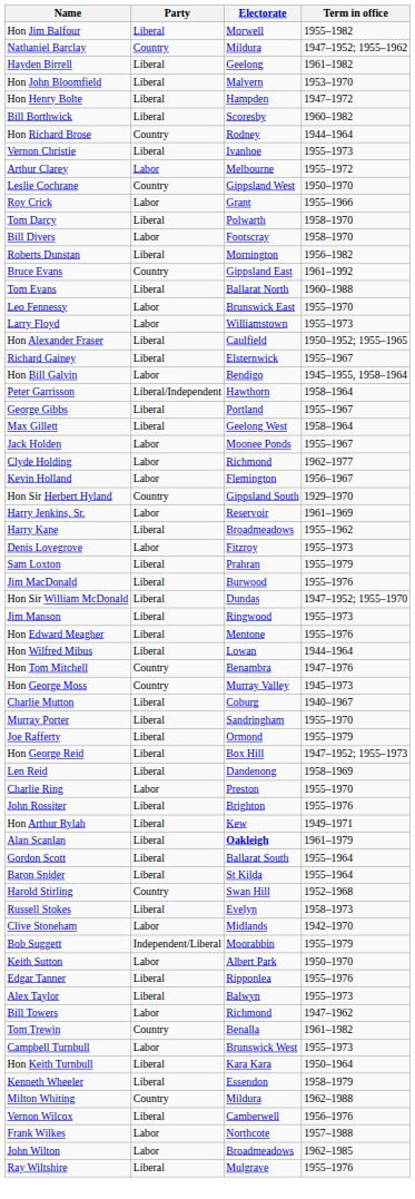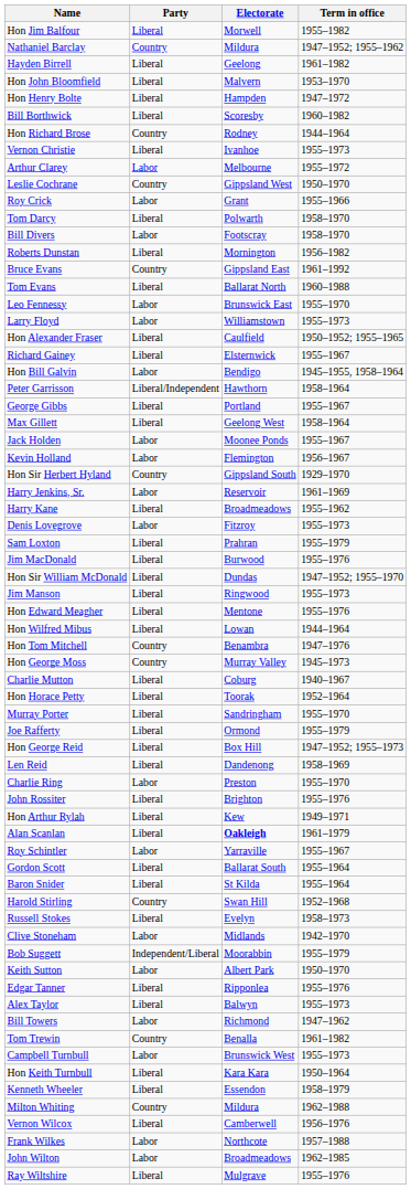 <table class="wikitable sortable">
 <tr>
 <th><strong>Name</strong></th>
 <th><strong>Party</strong></th>
 <th><strong><a href='#'>Electorate</a></strong></th>
 <th><strong>Term in office</strong></th>
 </tr>
 <tr>
 <td>Hon <a href='#'>Jim Balfour</a></td>
 <td><a href='#'>Liberal</a></td>
 <td><a href='#'>Morwell</a></td>
 <td>1955–1982</td>
 </tr>
 <tr>
 <td><a href='#'>Nathaniel Barclay</a></td>
 <td><a href='#'>Country</a></td>
 <td><a href='#'>Mildura</a></td>
 <td>1947–1952; 1955–1962</td>
 </tr>
 <tr>
 <td><a href='#'>Hayden Birrell</a></td>
 <td>Liberal</td>
 <td><a href='#'>Geelong</a></td>
 <td>1961–1982</td>
 </tr>
 <tr>
 <td>Hon <a href='#'>John Bloomfield</a></td>
 <td>Liberal</td>
 <td><a href='#'>Malvern</a></td>
 <td>1953–1970</td>
 </tr>
 <tr>
 <td>Hon <a href='#'>Henry Bolte</a></td>
 <td>Liberal</td>
 <td><a href='#'>Hampden</a></td>
 <td>1947–1972</td>
 </tr>
 <tr>
 <td><a href='#'>Bill Borthwick</a></td>
 <td>Liberal</td>
 <td><a href='#'>Scoresby</a></td>
 <td>1960–1982</td>
 </tr>
 <tr>
 <td>Hon <a href='#'>Richard Brose</a></td>
 <td>Country</td>
 <td><a href='#'>Rodney</a></td>
 <td>1944–1964</td>
 </tr>
 <tr>
 <td><a href='#'>Vernon Christie</a></td>
 <td>Liberal</td>
 <td><a href='#'>Ivanhoe</a></td>
 <td>1955–1973</td>
 </tr>
 <tr>
 <td><a href='#'>Arthur Clarey</a></td>
 <td><a href='#'>Labor</a></td>
 <td><a href='#'>Melbourne</a></td>
 <td>1955–1972</td>
 </tr>
 <tr>
 <td><a href='#'>Leslie Cochrane</a></td>
 <td>Country</td>
 <td><a href='#'>Gippsland West</a></td>
 <td>1950–1970</td>
 </tr>
 <tr>
 <td><a href='#'>Roy Crick</a></td>
 <td>Labor</td>
 <td><a href='#'>Grant</a></td>
 <td>1955–1966</td>
 </tr>
 <tr>
 <td><a href='#'>Tom Darcy</a></td>
 <td>Liberal</td>
 <td><a href='#'>Polwarth</a></td>
 <td>1958–1970</td>
 </tr>
 <tr>
 <td><a href='#'>Bill Divers</a></td>
 <td>Labor</td>
 <td><a href='#'>Footscray</a></td>
 <td>1958–1970</td>
 </tr>
 <tr>
 <td><a href='#'>Roberts Dunstan</a></td>
 <td>Liberal</td>
 <td><a href='#'>Mornington</a></td>
 <td>1956–1982</td>
 </tr>
 <tr>
 <td><a href='#'>Bruce Evans</a></td>
 <td>Country</td>
 <td><a href='#'>Gippsland East</a></td>
 <td>1961–1992</td>
 </tr>
 <tr>
 <td><a href='#'>Tom Evans</a></td>
 <td>Liberal</td>
 <td><a href='#'>Ballarat North</a></td>
 <td>1960–1988</td>
 </tr>
 <tr>
 <td><a href='#'>Leo Fennessy</a></td>
 <td>Labor</td>
 <td><a href='#'>Brunswick East</a></td>
 <td>1955–1970</td>
 </tr>
 <tr>
 <td><a href='#'>Larry Floyd</a></td>
 <td>Labor</td>
 <td><a href='#'>Williamstown</a></td>
 <td>1955–1973</td>
 </tr>
 <tr>
 <td>Hon <a href='#'>Alexander Fraser</a></td>
 <td>Liberal</td>
 <td><a href='#'>Caulfield</a></td>
 <td>1950–1952; 1955–1965</td>
 </tr>
 <tr>
 <td><a href='#'>Richard Gainey</a></td>
 <td>Liberal</td>
 <td><a href='#'>Elsternwick</a></td>
 <td>1955–1967</td>
 </tr>
 <tr>
 <td>Hon <a href='#'>Bill Galvin</a></td>
 <td>Labor</td>
 <td><a href='#'>Bendigo</a></td>
 <td>1945–1955, 1958–1964</td>
 </tr>
 <tr>
 <td><a href='#'>Peter Garrisson</a></td>
 <td>Liberal/Independent</td>
 <td><a href='#'>Hawthorn</a></td>
 <td>1958–1964</td>
 </tr>
 <tr>
 <td><a href='#'>George Gibbs</a></td>
 <td>Liberal</td>
 <td><a href='#'>Portland</a></td>
 <td>1955–1967</td>
 </tr>
 <tr>
 <td><a href='#'>Max Gillett</a></td>
 <td>Liberal</td>
 <td><a href='#'>Geelong West</a></td>
 <td>1958–1964</td>
 </tr>
 <tr>
 <td><a href='#'>Jack Holden</a></td>
 <td>Labor</td>
 <td><a href='#'>Moonee Ponds</a></td>
 <td>1955–1967</td>
 </tr>
 <tr>
-<td><a href='#'>Clyde Holding</a></td>
-<td>Labor</td>
-<td><a href='#'>Richmond</a></td>
-<td>1962–1977</td>
-</tr>
-<tr>
 <td><a href='#'>Kevin Holland</a></td>
 <td>Labor</td>
 <td><a href='#'>Flemington</a></td>
 <td>1956–1967</td>
 </tr>
 <tr>
 <td>Hon Sir <a href='#'>Herbert Hyland</a></td>
 <td>Country</td>
 <td><a href='#'>Gippsland South</a></td>
 <td>1929–1970</td>
 </tr>
 <tr>
 <td><a href='#'>Harry Jenkins, Sr.</a></td>
 <td>Labor</td>
 <td><a href='#'>Reservoir</a></td>
 <td>1961–1969</td>
 </tr>
 <tr>
 <td><a href='#'>Harry Kane</a></td>
 <td>Liberal</td>
 <td><a href='#'>Broadmeadows</a></td>
 <td>1955–1962</td>
 </tr>
 <tr>
 <td><a href='#'>Denis Lovegrove</a></td>
 <td>Labor</td>
 <td><a href='#'>Fitzroy</a></td>
 <td>1955–1973</td>
 </tr>
 <tr>
 <td><a href='#'>Sam Loxton</a></td>
 <td>Liberal</td>
 <td><a href='#'>Prahran</a></td>
 <td>1955–1979</td>
 </tr>
 <tr>
 <td><a href='#'>Jim MacDonald</a></td>
 <td>Liberal</td>
 <td><a href='#'>Burwood</a></td>
 <td>1955–1976</td>
 </tr>
 <tr>
 <td>Hon Sir <a href='#'>William McDonald</a></td>
 <td>Liberal</td>
 <td><a href='#'>Dundas</a></td>
 <td>1947–1952; 1955–1970</td>
 </tr>
 <tr>
 <td><a href='#'>Jim Manson</a></td>
 <td>Liberal</td>
 <td><a href='#'>Ringwood</a></td>
 <td>1955–1973</td>
 </tr>
 <tr>
 <td>Hon <a href='#'>Edward Meagher</a></td>
 <td>Liberal</td>
 <td><a href='#'>Mentone</a></td>
 <td>1955–1976</td>
 </tr>
 <tr>
 <td>Hon <a href='#'>Wilfred Mibus</a></td>
 <td>Liberal</td>
 <td><a href='#'>Lowan</a></td>
 <td>1944–1964</td>
 </tr>
 <tr>
 <td>Hon <a href='#'>Tom Mitchell</a></td>
 <td>Country</td>
 <td><a href='#'>Benambra</a></td>
 <td>1947–1976</td>
 </tr>
 <tr>
 <td>Hon <a href='#'>George Moss</a></td>
 <td>Country</td>
 <td><a href='#'>Murray Valley</a></td>
 <td>1945–1973</td>
 </tr>
 <tr>
 <td><a href='#'>Charlie Mutton</a></td>
 <td>Liberal</td>
 <td><a href='#'>Coburg</a></td>
 <td>1940–1967</td>
 </tr>
 <tr>
+<td>Hon <a href='#'>Horace Petty</a></td>
+<td>Liberal</td>
+<td><a href='#'>Toorak</a></td>
+<td>1952–1964</td>
+</tr>
+<tr>
 <td><a href='#'>Murray Porter</a></td>
 <td>Liberal</td>
 <td><a href='#'>Sandringham</a></td>
 <td>1955–1970</td>
 </tr>
 <tr>
 <td><a href='#'>Joe Rafferty</a></td>
 <td>Liberal</td>
 <td><a href='#'>Ormond</a></td>
 <td>1955–1979</td>
 </tr>
 <tr>
 <td>Hon <a href='#'>George Reid</a></td>
 <td>Liberal</td>
 <td><a href='#'>Box Hill</a></td>
 <td>1947–1952; 1955–1973</td>
 </tr>
 <tr>
 <td><a href='#'>Len Reid</a></td>
 <td>Liberal</td>
 <td><a href='#'>Dandenong</a></td>
 <td>1958–1969</td>
 </tr>
 <tr>
 <td><a href='#'>Charlie Ring</a></td>
 <td>Labor</td>
 <td><a href='#'>Preston</a></td>
 <td>1955–1970</td>
 </tr>
 <tr>
 <td><a href='#'>John Rossiter</a></td>
 <td>Liberal</td>
 <td><a href='#'>Brighton</a></td>
 <td>1955–1976</td>
 </tr>
 <tr>
 <td>Hon <a href='#'>Arthur Rylah</a></td>
 <td>Liberal</td>
 <td><a href='#'>Kew</a></td>
 <td>1949–1971</td>
 </tr>
 <tr>
 <td><a href='#'>Alan Scanlan</a></td>
 <td>Liberal</td>
 <td><strong><a href='#'>Oakleigh</a></strong></td>
 <td>1961–1979</td>
+</tr>
+<tr>
+<td><a href='#'>Roy Schintler</a></td>
+<td>Labor</td>
+<td><a href='#'>Yarraville</a></td>
+<td>1955–1967</td>
 </tr>
 <tr>
 <td><a href='#'>Gordon Scott</a></td>
 <td>Liberal</td>
 <td><a href='#'>Ballarat South</a></td>
 <td>1955–1964</td>
 </tr>
 <tr>
 <td><a href='#'>Baron Snider</a></td>
 <td>Liberal</td>
 <td><a href='#'>St Kilda</a></td>
 <td>1955–1964</td>
 </tr>
 <tr>
 <td><a href='#'>Harold Stirling</a></td>
 <td>Country</td>
 <td><a href='#'>Swan Hill</a></td>
 <td>1952–1968</td>
 </tr>
 <tr>
 <td><a href='#'>Russell Stokes</a></td>
 <td>Liberal</td>
 <td><a href='#'>Evelyn</a></td>
 <td>1958–1973</td>
 </tr>
 <tr>
 <td><a href='#'>Clive Stoneham</a></td>
 <td>Labor</td>
 <td><a href='#'>Midlands</a></td>
 <td>1942–1970</td>
 </tr>
 <tr>
 <td><a href='#'>Bob Suggett</a></td>
 <td>Independent/Liberal </td>
 <td><a href='#'>Moorabbin</a></td>
 <td>1955–1979</td>
 </tr>
 <tr>
 <td><a href='#'>Keith Sutton</a></td>
 <td>Labor</td>
 <td><a href='#'>Albert Park</a></td>
 <td>1950–1970</td>
 </tr>
 <tr>
 <td><a href='#'>Edgar Tanner</a></td>
 <td>Liberal</td>
 <td><a href='#'>Ripponlea</a></td>
 <td>1955–1976</td>
 </tr>
 <tr>
 <td><a href='#'>Alex Taylor</a></td>
 <td>Liberal</td>
 <td><a href='#'>Balwyn</a></td>
 <td>1955–1973</td>
 </tr>
 <tr>
 <td><a href='#'>Bill Towers</a></td>
 <td>Labor</td>
 <td><a href='#'>Richmond</a></td>
 <td>1947–1962</td>
 </tr>
 <tr>
 <td><a href='#'>Tom Trewin</a></td>
 <td>Country</td>
 <td><a href='#'>Benalla</a></td>
 <td>1961–1982</td>
 </tr>
 <tr>
 <td><a href='#'>Campbell Turnbull</a></td>
 <td>Labor</td>
 <td><a href='#'>Brunswick West</a></td>
 <td>1955–1973</td>
 </tr>
 <tr>
 <td>Hon <a href='#'>Keith Turnbull</a></td>
 <td>Liberal</td>
 <td><a href='#'>Kara Kara</a></td>
 <td>1950–1964</td>
 </tr>
 <tr>
 <td><a href='#'>Kenneth Wheeler</a></td>
 <td>Liberal</td>
 <td><a href='#'>Essendon</a></td>
 <td>1958–1979</td>
 </tr>
 <tr>
 <td><a href='#'>Milton Whiting</a></td>
 <td>Country</td>
 <td><a href='#'>Mildura</a></td>
 <td>1962–1988</td>
 </tr>
 <tr>
 <td><a href='#'>Vernon Wilcox</a></td>
 <td>Liberal</td>
 <td><a href='#'>Camberwell</a></td>
 <td>1956–1976</td>
 </tr>
 <tr>
 <td><a href='#'>Frank Wilkes</a></td>
 <td>Labor</td>
 <td><a href='#'>Northcote</a></td>
 <td>1957–1988</td>
 </tr>
 <tr>
 <td><a href='#'>John Wilton</a></td>
 <td>Labor</td>
 <td><a href='#'>Broadmeadows</a></td>
 <td>1962–1985</td>
 </tr>
 <tr>
 <td><a href='#'>Ray Wiltshire</a></td>
 <td>Liberal</td>
 <td><a href='#'>Mulgrave</a></td>
 <td>1955–1976</td>
 </tr>
 </table>
